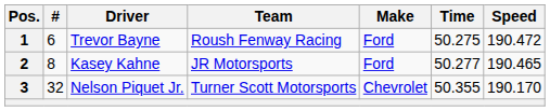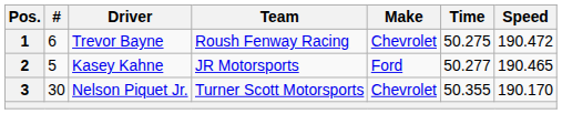 <table class="wikitable" style="font-size:95%">
 <tr>
 <th>Pos.</th>
 <th>#</th>
 <th>Driver</th>
 <th>Team</th>
 <th>Make</th>
 <th>Time</th>
 <th>Speed</th>
 </tr>
 <tr>
 <th>1</th>
 <td>6</td>
 <td><a href='#'>Trevor Bayne</a></td>
 <td><a href='#'>Roush Fenway Racing</a></td>
-<td><a href='#'>Ford</a></td>
+<td><a href='#'>Chevrolet</a></td>
 <td>50.275</td>
 <td>190.472</td>
 </tr>
 <tr>
 <th>2</th>
-<td>8</td>
+<td>5</td>
 <td><a href='#'>Kasey Kahne</a></td>
 <td><a href='#'>JR Motorsports</a></td>
 <td><a href='#'>Ford</a></td>
 <td>50.277</td>
 <td>190.465</td>
 </tr>
 <tr>
 <th>3</th>
-<td>32</td>
+<td>30</td>
 <td><a href='#'>Nelson Piquet Jr.</a></td>
 <td><a href='#'>Turner Scott Motorsports</a></td>
 <td><a href='#'>Chevrolet</a></td>
 <td>50.355</td>
 <td>190.170</td>
 </tr>
 <tr>
 <th colspan="7"></th>
 </tr>
 </table>
